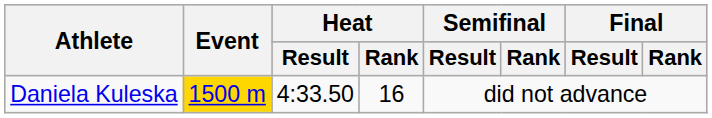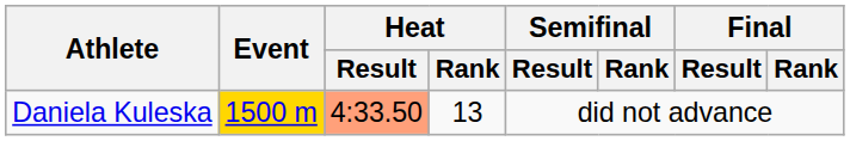 <table class="wikitable" style="font-size:90%">
 <tr>
 <th rowspan="2">Athlete</th>
 <th rowspan="2">Event</th>
 <th colspan="2">Heat</th>
 <th colspan="2">Semifinal</th>
 <th colspan="2">Final</th>
 </tr>
 <tr style="font-size:95%">
 <th>Result</th>
 <th>Rank</th>
 <th>Result</th>
 <th>Rank</th>
 <th>Result</th>
 <th>Rank</th>
 </tr>
 <tr align=center>
 <td align=left><a href='#'>Daniela Kuleska</a></td>
 <td align=left style="background: gold;"><a href='#'>1500 m</a></td>
-<td>4:33.50</td>
-<td>16</td>
+<td style="background: lightsalmon;">4:33.50</td>
+<td>13</td>
 <td colspan=4>did not advance</td>
 </tr>
 </table>
